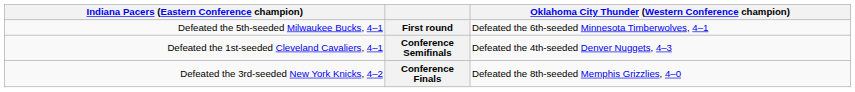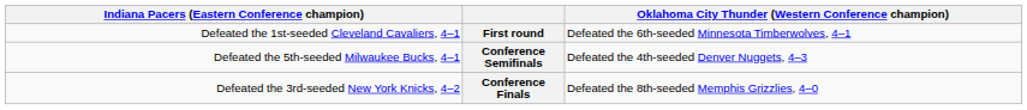 <table style="width:100%; font-size:90%" class="wikitable">
 <tr valign=top>
 <th style="width:45%;"><a href='#'>Indiana Pacers</a> (<a href='#'>Eastern Conference</a> champion)</th>
 <th colspan="2"></th>
 <th style="width:45%;"><a href='#'>Oklahoma City Thunder</a> (<a href='#'>Western Conference</a> champion)</th>
 </tr>
 <tr>
-<td align=right>Defeated the 5th-seeded <a href='#'>Milwaukee Bucks</a>, <a href='#'>4–1</a></td>
+<td align=right>Defeated the 1st-seeded <a href='#'>Cleveland Cavaliers</a>, <a href='#'>4–1</a></td>
 <th colspan=2>First round</th>
 <td align=left>Defeated the 6th-seeded <a href='#'>Minnesota Timberwolves</a>, <a href='#'>4–1</a></td>
 </tr>
 <tr>
-<td align=right>Defeated the 1st-seeded <a href='#'>Cleveland Cavaliers</a>, <a href='#'>4–1</a></td>
+<td align=right>Defeated the 5th-seeded <a href='#'>Milwaukee Bucks</a>, <a href='#'>4–1</a></td>
 <th colspan=2>Conference Semifinals</th>
 <td align=left>Defeated the 4th-seeded <a href='#'>Denver Nuggets</a>, <a href='#'>4–3</a></td>
 </tr>
 <tr>
 <td align=right>Defeated the 3rd-seeded <a href='#'>New York Knicks</a>, <a href='#'>4–2</a></td>
 <th colspan=2>Conference Finals</th>
 <td align=left>Defeated the 8th-seeded <a href='#'>Memphis Grizzlies</a>, <a href='#'>4–0</a></td>
 </tr>
 </table>
